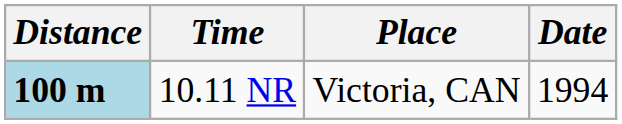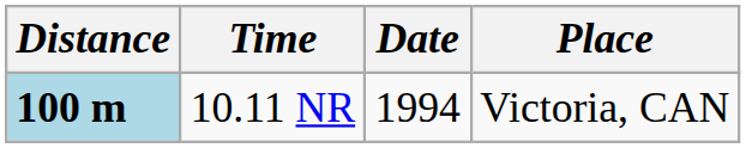 <table class="wikitable">
 <tr>
 <th><em>Distance</em></th>
 <th><em>Time</em></th>
+<th><em>Date</em></th>
 <th><em>Place</em></th>
-<th><em>Date</em></th>
 </tr>
 <tr>
 <td style="background: lightblue;"><strong>100 m</strong></td>
 <td>10.11 <a href='#'>NR</a></td>
+<td>1994</td>
 <td>Victoria, CAN</td>
-<td>1994</td>
 </tr>
 </table>
